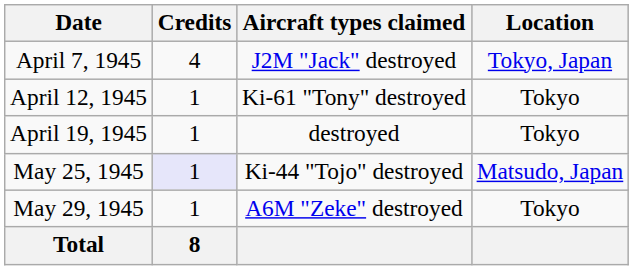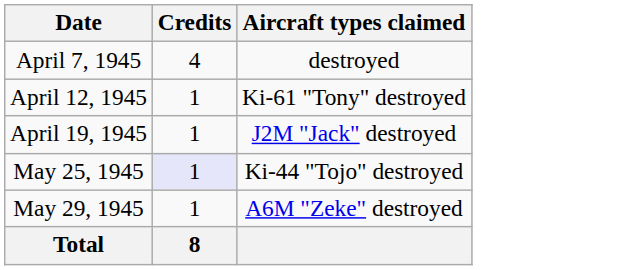 <table class="wikitable" style="text-align: center;">
 <tr>
 <th>Date</th>
 <th>Credits</th>
 <th>Aircraft types claimed</th>
-<th>Location</th>
 </tr>
 <tr>
 <td>April 7, 1945</td>
 <td>4</td>
-<td><a href='#'>J2M "Jack"</a> destroyed</td>
-<td><a href='#'>Tokyo, Japan</a></td>
+<td> destroyed</td>
 </tr>
 <tr>
 <td>April 12, 1945</td>
 <td>1</td>
 <td>Ki-61 "Tony" destroyed</td>
-<td>Tokyo</td>
 </tr>
 <tr>
 <td>April 19, 1945</td>
 <td>1</td>
-<td> destroyed</td>
-<td>Tokyo</td>
+<td><a href='#'>J2M "Jack"</a> destroyed</td>
 </tr>
 <tr>
 <td>May 25, 1945</td>
 <td style="background: lavender;">1</td>
 <td>Ki-44 "Tojo" destroyed</td>
-<td><a href='#'>Matsudo, Japan</a></td>
 </tr>
 <tr>
 <td>May 29, 1945</td>
 <td>1</td>
 <td><a href='#'>A6M "Zeke"</a> destroyed</td>
-<td>Tokyo</td>
 </tr>
 <tr>
 <th>Total</th>
 <th>8</th>
 <th></th>
-<th></th>
 </tr>
 </table>
